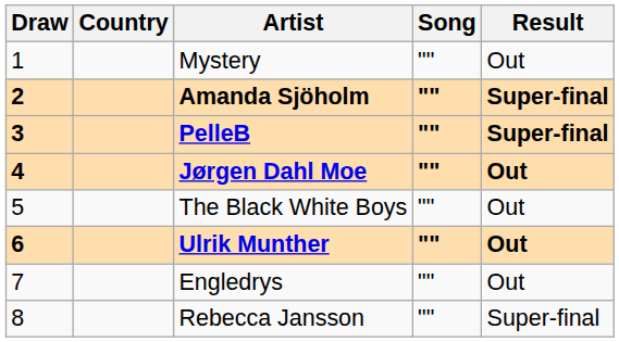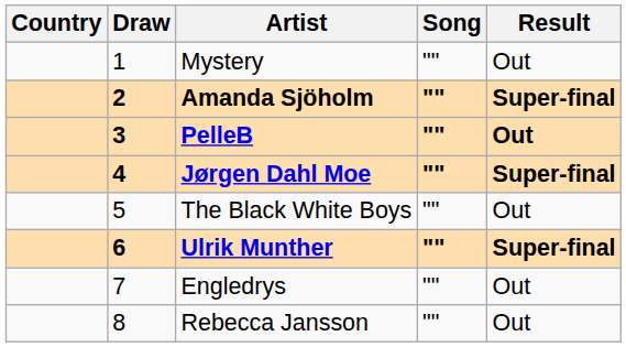 <table class="sortable wikitable" style="margin: 1em auto 1em auto">
 <tr>
+<th>Country</th>
 <th>Draw</th>
-<th>Country</th>
 <th>Artist</th>
 <th>Song</th>
 <th>Result</th>
 </tr>
 <tr>
+<td></td>
 <td>1</td>
-<td></td>
 <td>Mystery</td>
 <td>""</td>
 <td>Out</td>
 </tr>
 <tr style="font-weight:bold; background:navajowhite;">
+<td></td>
 <th scope="row" style="text-align:left; font-weight:bold; background:navajowhite;">2</th>
-<td></td>
 <td>Amanda Sjöholm</td>
 <td>""</td>
 <td>Super-final</td>
 </tr>
 <tr style="font-weight:bold; background:navajowhite;">
+<td></td>
 <th scope="row" style="text-align:left; font-weight:bold; background:navajowhite;">3</th>
+<td><a href='#'>PelleB</a></td>
+<td>""</td>
+<td>Out</td>
+</tr>
+<tr style="font-weight:bold; background:navajowhite;">
 <td></td>
-<td><a href='#'>PelleB</a></td>
+<th scope="row" style="text-align:left; font-weight:bold; background:navajowhite;">4</th>
+<td><a href='#'>Jørgen Dahl Moe</a></td>
 <td>""</td>
 <td>Super-final</td>
 </tr>
-<tr style="font-weight:bold; background:navajowhite;">
-<th scope="row" style="text-align:left; font-weight:bold; background:navajowhite;">4</th>
+<tr>
 <td></td>
-<td><a href='#'>Jørgen Dahl Moe</a></td>
-<td>""</td>
-<td>Out</td>
-</tr>
-<tr>
 <td>5</td>
-<td></td>
 <td>The Black White Boys</td>
 <td>""</td>
 <td>Out</td>
 </tr>
 <tr style="font-weight:bold; background:navajowhite;">
+<td></td>
 <th scope="row" style="text-align:left; font-weight:bold; background:navajowhite;">6</th>
-<td></td>
 <td><a href='#'>Ulrik Munther</a></td>
 <td>""</td>
-<td>Out</td>
+<td>Super-final</td>
 </tr>
 <tr>
+<td></td>
 <td>7</td>
-<td></td>
 <td>Engledrys</td>
 <td>""</td>
 <td>Out</td>
 </tr>
 <tr>
+<td></td>
 <td>8</td>
-<td></td>
 <td>Rebecca Jansson</td>
 <td>""</td>
-<td>Super-final</td>
+<td>Out</td>
 </tr>
 </table>
